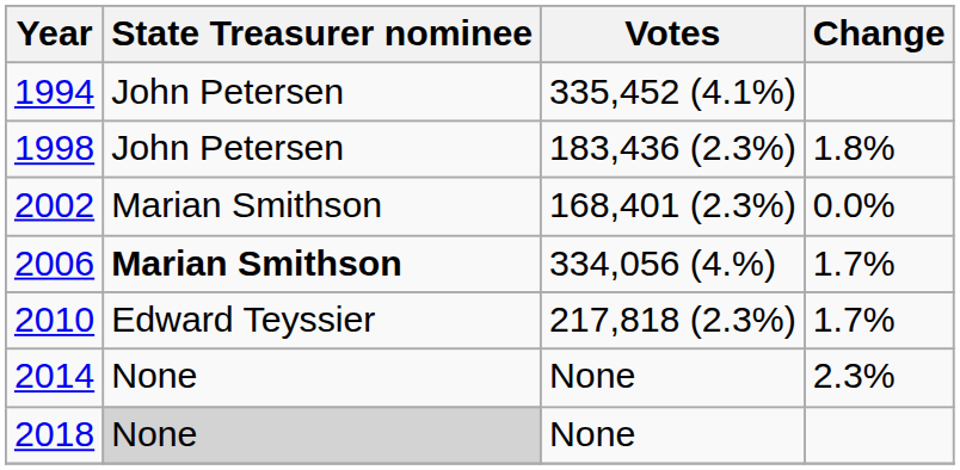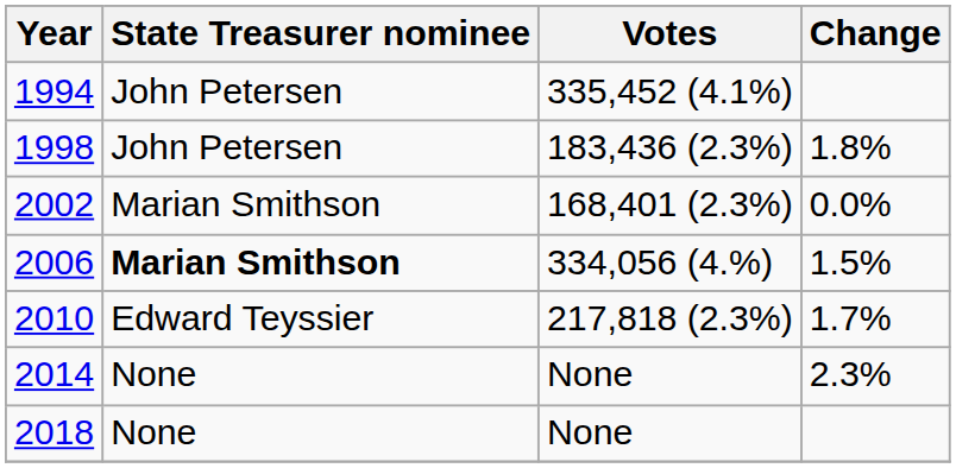 <table class="wikitable">
 <tr>
 <th>Year</th>
 <th>State Treasurer nominee</th>
 <th>Votes</th>
 <th>Change</th>
 </tr>
 <tr>
 <td><a href='#'>1994</a></td>
 <td>John Petersen</td>
 <td>335,452 (4.1%)</td>
 <td></td>
 </tr>
 <tr>
 <td><a href='#'>1998</a></td>
 <td>John Petersen</td>
 <td>183,436 (2.3%)</td>
 <td> 1.8%</td>
 </tr>
 <tr>
 <td><a href='#'>2002</a></td>
 <td>Marian Smithson</td>
 <td>168,401 (2.3%)</td>
 <td> 0.0%</td>
 </tr>
 <tr>
 <td><a href='#'>2006</a></td>
 <td><strong>Marian Smithson</strong></td>
 <td>334,056 (4.%)</td>
-<td> 1.7%</td>
+<td> 1.5%</td>
 </tr>
 <tr>
 <td><a href='#'>2010</a></td>
 <td>Edward Teyssier</td>
 <td>217,818 (2.3%)</td>
 <td> 1.7%</td>
 </tr>
 <tr>
 <td><a href='#'>2014</a></td>
 <td>None</td>
 <td>None</td>
 <td> 2.3%</td>
 </tr>
 <tr>
 <td><a href='#'>2018</a></td>
-<td style="background: lightgrey;">None</td>
+<td>None</td>
 <td>None</td>
 <td></td>
 </tr>
 <tr>
 </tr>
 </table>
